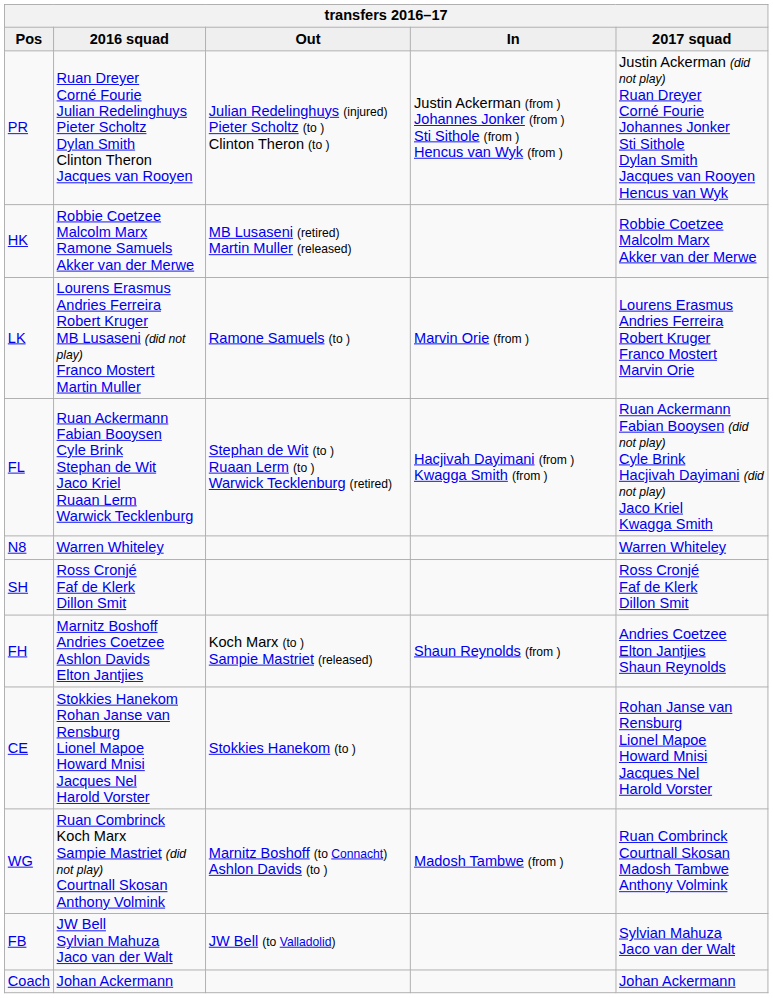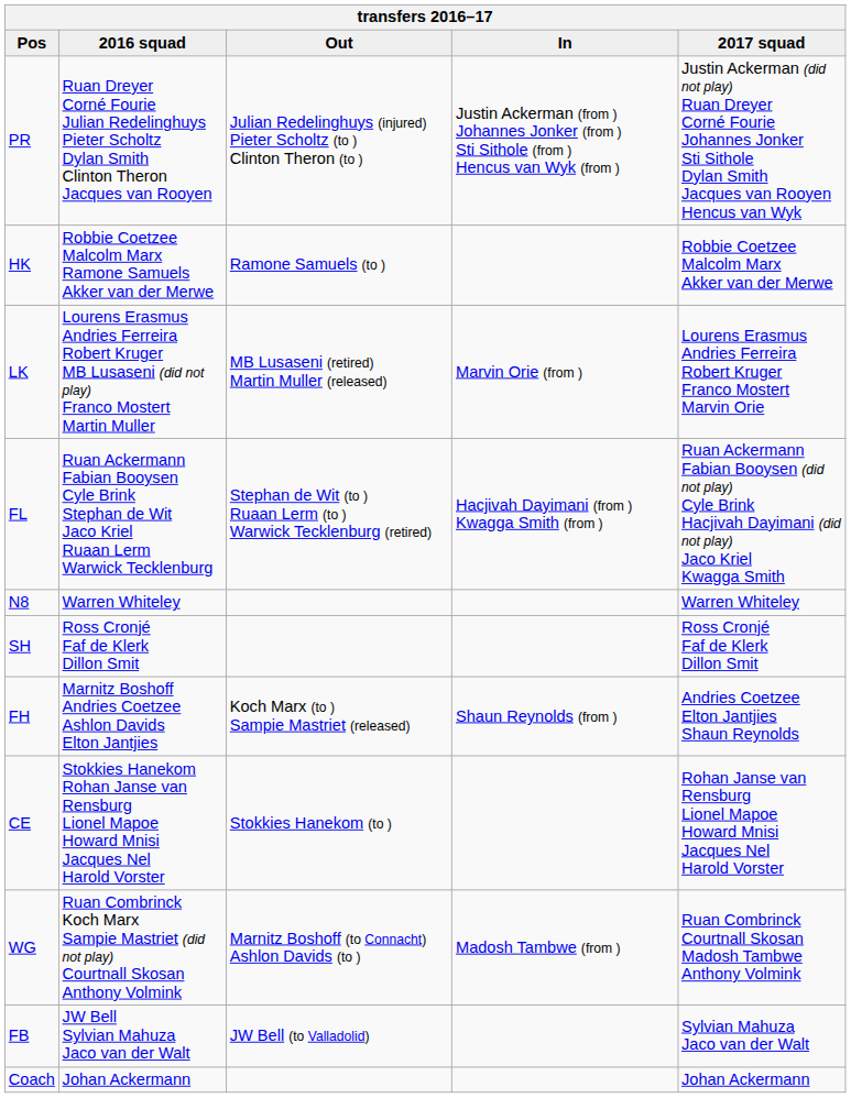 <table class="wikitable" style="text-align: left; width:95%">
 <tr>
 <th colspan="100%"> transfers 2016–17</th>
 </tr>
 <tr>
 <th style="background:#efefef; width:6%;">Pos</th>
 <th style="background:#efefef; width:20%;">2016 squad</th>
 <th style="background:#efefef; width:27%;">Out</th>
 <th style="background:#efefef; width:27%;">In</th>
 <th style="background:#efefef; width:20%;">2017 squad</th>
 </tr>
 <tr>
 <td><a href='#'>PR</a></td>
 <td> <a href='#'>Ruan Dreyer</a> <br> <a href='#'>Corné Fourie</a> <br> <a href='#'>Julian Redelinghuys</a> <br> <a href='#'>Pieter Scholtz</a> <br> <a href='#'>Dylan Smith</a> <br> Clinton Theron <br> <a href='#'>Jacques van Rooyen</a></td>
 <td>  <a href='#'>Julian Redelinghuys</a> <small>(injured)</small> <br>  <a href='#'>Pieter Scholtz</a> <small>(to )</small> <br>  Clinton Theron <small>(to )</small></td>
 <td>  Justin Ackerman <small>(from )</small> <br>  <a href='#'>Johannes Jonker</a> <small>(from )</small> <br>  <a href='#'>Sti Sithole</a> <small>(from )</small> <br>  <a href='#'>Hencus van Wyk</a> <small>(from )</small></td>
 <td> Justin Ackerman <small><em>(did not play)</em></small> <br> <a href='#'>Ruan Dreyer</a> <br> <a href='#'>Corné Fourie</a> <br> <a href='#'>Johannes Jonker</a> <br> <a href='#'>Sti Sithole</a> <br> <a href='#'>Dylan Smith</a> <br> <a href='#'>Jacques van Rooyen</a> <br> <a href='#'>Hencus van Wyk</a></td>
 </tr>
 <tr>
 <td><a href='#'>HK</a></td>
 <td> <a href='#'>Robbie Coetzee</a> <br> <a href='#'>Malcolm Marx</a> <br> <a href='#'>Ramone Samuels</a> <br> <a href='#'>Akker van der Merwe</a></td>
-<td>  <a href='#'>MB Lusaseni</a> <small>(retired)</small> <br>  <a href='#'>Martin Muller</a> <small>(released)</small></td>
+<td>  <a href='#'>Ramone Samuels</a> <small>(to )</small></td>
 <td></td>
 <td> <a href='#'>Robbie Coetzee</a> <br> <a href='#'>Malcolm Marx</a> <br> <a href='#'>Akker van der Merwe</a></td>
 </tr>
 <tr>
 <td><a href='#'>LK</a></td>
 <td> <a href='#'>Lourens Erasmus</a> <br> <a href='#'>Andries Ferreira</a> <br> <a href='#'>Robert Kruger</a> <br> <a href='#'>MB Lusaseni</a> <small><em>(did not play)</em></small> <br> <a href='#'>Franco Mostert</a> <br> <a href='#'>Martin Muller</a></td>
-<td>  <a href='#'>Ramone Samuels</a> <small>(to )</small></td>
+<td>  <a href='#'>MB Lusaseni</a> <small>(retired)</small> <br>  <a href='#'>Martin Muller</a> <small>(released)</small></td>
 <td>  <a href='#'>Marvin Orie</a> <small>(from )</small></td>
 <td> <a href='#'>Lourens Erasmus</a> <br> <a href='#'>Andries Ferreira</a> <br> <a href='#'>Robert Kruger</a> <br> <a href='#'>Franco Mostert</a> <br> <a href='#'>Marvin Orie</a></td>
 </tr>
 <tr>
 <td><a href='#'>FL</a></td>
 <td> <a href='#'>Ruan Ackermann</a> <br> <a href='#'>Fabian Booysen</a> <br> <a href='#'>Cyle Brink</a> <br> <a href='#'>Stephan de Wit</a> <br> <a href='#'>Jaco Kriel</a> <br> <a href='#'>Ruaan Lerm</a> <br> <a href='#'>Warwick Tecklenburg</a></td>
 <td>  <a href='#'>Stephan de Wit</a> <small>(to )</small> <br>  <a href='#'>Ruaan Lerm</a> <small>(to )</small> <br>  <a href='#'>Warwick Tecklenburg</a> <small>(retired)</small></td>
 <td>  <a href='#'>Hacjivah Dayimani</a> <small>(from )</small> <br>  <a href='#'>Kwagga Smith</a> <small>(from )</small></td>
 <td> <a href='#'>Ruan Ackermann</a> <br> <a href='#'>Fabian Booysen</a> <small><em>(did not play)</em></small> <br> <a href='#'>Cyle Brink</a> <br> <a href='#'>Hacjivah Dayimani</a> <small><em>(did not play)</em></small> <br> <a href='#'>Jaco Kriel</a> <br> <a href='#'>Kwagga Smith</a></td>
 </tr>
 <tr>
 <td><a href='#'>N8</a></td>
 <td> <a href='#'>Warren Whiteley</a></td>
 <td></td>
 <td></td>
 <td> <a href='#'>Warren Whiteley</a></td>
 </tr>
 <tr>
 <td><a href='#'>SH</a></td>
 <td> <a href='#'>Ross Cronjé</a> <br> <a href='#'>Faf de Klerk</a> <br> <a href='#'>Dillon Smit</a></td>
 <td></td>
 <td></td>
 <td> <a href='#'>Ross Cronjé</a> <br> <a href='#'>Faf de Klerk</a> <br> <a href='#'>Dillon Smit</a></td>
 </tr>
 <tr>
 <td><a href='#'>FH</a></td>
 <td> <a href='#'>Marnitz Boshoff</a> <br> <a href='#'>Andries Coetzee</a> <br> <a href='#'>Ashlon Davids</a> <br> <a href='#'>Elton Jantjies</a></td>
 <td>  Koch Marx <small>(to )</small> <br>  <a href='#'>Sampie Mastriet</a> <small>(released)</small></td>
 <td>  <a href='#'>Shaun Reynolds</a> <small>(from )</small></td>
 <td> <a href='#'>Andries Coetzee</a> <br> <a href='#'>Elton Jantjies</a> <br> <a href='#'>Shaun Reynolds</a></td>
 </tr>
 <tr>
 <td><a href='#'>CE</a></td>
 <td> <a href='#'>Stokkies Hanekom</a> <br> <a href='#'>Rohan Janse van Rensburg</a> <br> <a href='#'>Lionel Mapoe</a> <br> <a href='#'>Howard Mnisi</a> <br> <a href='#'>Jacques Nel</a> <br> <a href='#'>Harold Vorster</a></td>
 <td>  <a href='#'>Stokkies Hanekom</a> <small>(to )</small></td>
 <td></td>
 <td> <a href='#'>Rohan Janse van Rensburg</a> <br> <a href='#'>Lionel Mapoe</a> <br> <a href='#'>Howard Mnisi</a> <br> <a href='#'>Jacques Nel</a> <br> <a href='#'>Harold Vorster</a></td>
 </tr>
 <tr>
 <td><a href='#'>WG</a></td>
 <td> <a href='#'>Ruan Combrinck</a> <br> Koch Marx <br> <a href='#'>Sampie Mastriet</a> <small><em>(did not play)</em></small> <br> <a href='#'>Courtnall Skosan</a> <br> <a href='#'>Anthony Volmink</a></td>
 <td>  <a href='#'>Marnitz Boshoff</a> <small>(to  <a href='#'>Connacht</a>)</small> <br>  <a href='#'>Ashlon Davids</a> <small>(to )</small></td>
 <td>  <a href='#'>Madosh Tambwe</a> <small>(from )</small></td>
 <td> <a href='#'>Ruan Combrinck</a> <br> <a href='#'>Courtnall Skosan</a> <br> <a href='#'>Madosh Tambwe</a> <br> <a href='#'>Anthony Volmink</a></td>
 </tr>
 <tr>
 <td><a href='#'>FB</a></td>
 <td> <a href='#'>JW Bell</a> <br> <a href='#'>Sylvian Mahuza</a> <br> <a href='#'>Jaco van der Walt</a></td>
 <td>  <a href='#'>JW Bell</a> <small>(to  <a href='#'>Valladolid</a>)</small></td>
 <td></td>
 <td> <a href='#'>Sylvian Mahuza</a> <br> <a href='#'>Jaco van der Walt</a></td>
 </tr>
 <tr>
 <td><a href='#'>Coach</a></td>
 <td> <a href='#'>Johan Ackermann</a></td>
 <td></td>
 <td></td>
 <td> <a href='#'>Johan Ackermann</a></td>
 </tr>
 </table>
